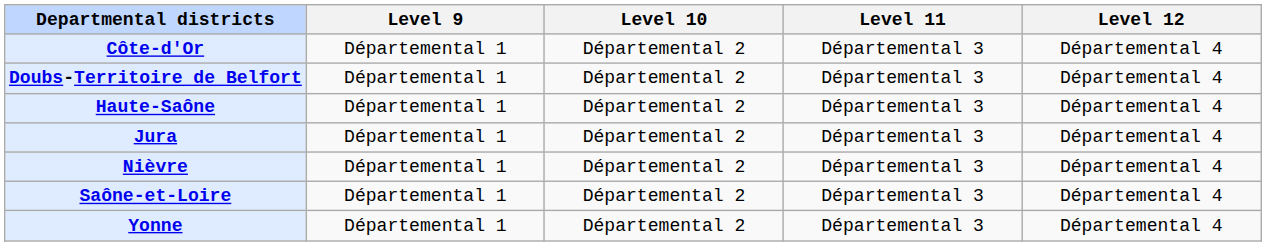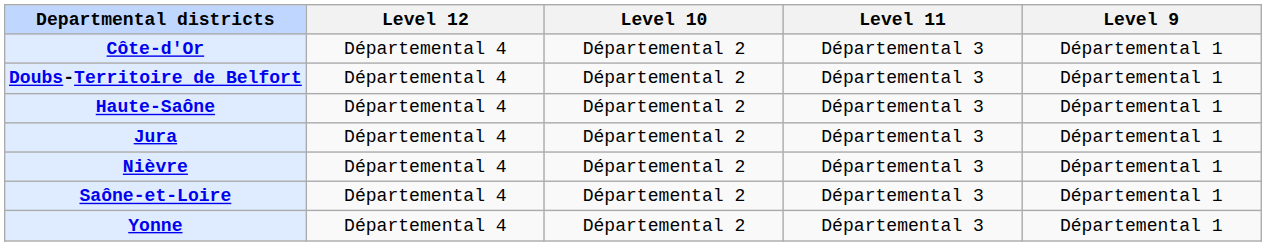 <table class="wikitable" style="text-align: center;">
 <tr style="background:#dfecff;">
 <th width="24%" style="background:#bfd7ff;">Departmental districts</th>
-<th width="19%">Level 9</th>
+<th width="19%">Level 12</th>
 <th width="19%">Level 10</th>
 <th width="19%">Level 11</th>
-<th width="19%">Level 12</th>
+<th width="19%">Level 9</th>
 </tr>
 <tr align="center">
 <th style="background:#dfecff;"><a href='#'>Côte-d'Or</a></th>
-<td>Départemental 1</td>
+<td>Départemental 4</td>
 <td>Départemental 2</td>
 <td>Départemental 3</td>
-<td>Départemental 4</td>
+<td>Départemental 1</td>
 </tr>
 <tr align="center">
 <th style="background:#dfecff;"><a href='#'>Doubs</a>-<a href='#'>Territoire de Belfort</a></th>
-<td>Départemental 1</td>
+<td>Départemental 4</td>
 <td>Départemental 2</td>
 <td>Départemental 3</td>
-<td>Départemental 4</td>
+<td>Départemental 1</td>
 </tr>
 <tr align="center">
 <th style="background:#dfecff;"><a href='#'>Haute-Saône</a></th>
-<td>Départemental 1</td>
+<td>Départemental 4</td>
 <td>Départemental 2</td>
 <td>Départemental 3</td>
-<td>Départemental 4</td>
+<td>Départemental 1</td>
 </tr>
 <tr align="center">
 <th style="background:#dfecff;"><a href='#'>Jura</a></th>
-<td>Départemental 1</td>
+<td>Départemental 4</td>
 <td>Départemental 2</td>
 <td>Départemental 3</td>
-<td>Départemental 4</td>
+<td>Départemental 1</td>
 </tr>
 <tr align="center">
 <th style="background:#dfecff;"><a href='#'>Nièvre</a></th>
-<td>Départemental 1</td>
+<td>Départemental 4</td>
 <td>Départemental 2</td>
 <td>Départemental 3</td>
-<td>Départemental 4</td>
+<td>Départemental 1</td>
 </tr>
 <tr align="center">
 <th style="background:#dfecff;"><a href='#'>Saône-et-Loire</a></th>
-<td>Départemental 1</td>
+<td>Départemental 4</td>
 <td>Départemental 2</td>
 <td>Départemental 3</td>
-<td>Départemental 4</td>
+<td>Départemental 1</td>
 </tr>
 <tr align="center">
 <th style="background:#dfecff;"><a href='#'>Yonne</a></th>
-<td>Départemental 1</td>
+<td>Départemental 4</td>
 <td>Départemental 2</td>
 <td>Départemental 3</td>
-<td>Départemental 4</td>
+<td>Départemental 1</td>
 </tr>
 </table>
